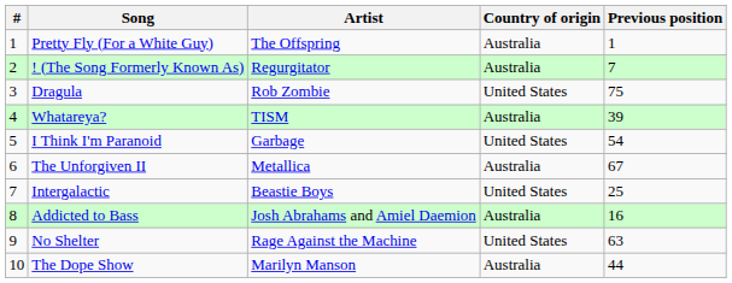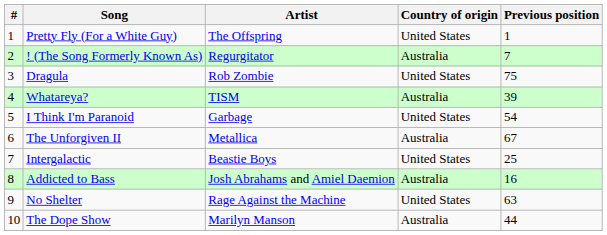 <table class="wikitable">
 <tr>
 <th>#</th>
 <th>Song</th>
 <th>Artist</th>
 <th>Country of origin</th>
 <th>Previous position</th>
 </tr>
 <tr>
 <td>1</td>
 <td><a href='#'>Pretty Fly (For a White Guy)</a></td>
 <td><a href='#'>The Offspring</a></td>
-<td>Australia</td>
+<td>United States</td>
 <td>1</td>
 </tr>
 <tr style="background:#ccffcc">
 <td>2</td>
 <td><a href='#'>! (The Song Formerly Known As)</a></td>
 <td><a href='#'>Regurgitator</a></td>
 <td>Australia</td>
 <td>7</td>
 </tr>
 <tr>
 <td>3</td>
 <td><a href='#'>Dragula</a></td>
 <td><a href='#'>Rob Zombie</a></td>
 <td>United States</td>
 <td>75</td>
 </tr>
 <tr style="background:#ccffcc">
 <td>4</td>
 <td><a href='#'>Whatareya?</a></td>
 <td><a href='#'>TISM</a></td>
 <td>Australia</td>
 <td>39</td>
 </tr>
 <tr>
 <td>5</td>
 <td><a href='#'>I Think I'm Paranoid</a></td>
 <td><a href='#'>Garbage</a></td>
 <td>United States</td>
 <td>54</td>
 </tr>
 <tr>
 <td>6</td>
 <td><a href='#'>The Unforgiven II</a></td>
 <td><a href='#'>Metallica</a></td>
 <td>Australia</td>
 <td>67</td>
 </tr>
 <tr>
 <td>7</td>
 <td><a href='#'>Intergalactic</a></td>
 <td><a href='#'>Beastie Boys</a></td>
 <td>United States</td>
 <td>25</td>
 </tr>
 <tr style="background:#ccffcc">
 <td>8</td>
 <td><a href='#'>Addicted to Bass</a></td>
 <td><a href='#'>Josh Abrahams</a> and <a href='#'>Amiel Daemion</a></td>
 <td>Australia</td>
 <td>16</td>
 </tr>
 <tr>
 <td>9</td>
 <td><a href='#'>No Shelter</a></td>
 <td><a href='#'>Rage Against the Machine</a></td>
 <td>United States</td>
 <td>63</td>
 </tr>
 <tr>
 <td>10</td>
 <td><a href='#'>The Dope Show</a></td>
 <td><a href='#'>Marilyn Manson</a></td>
 <td>Australia</td>
 <td>44</td>
 </tr>
 </table>
